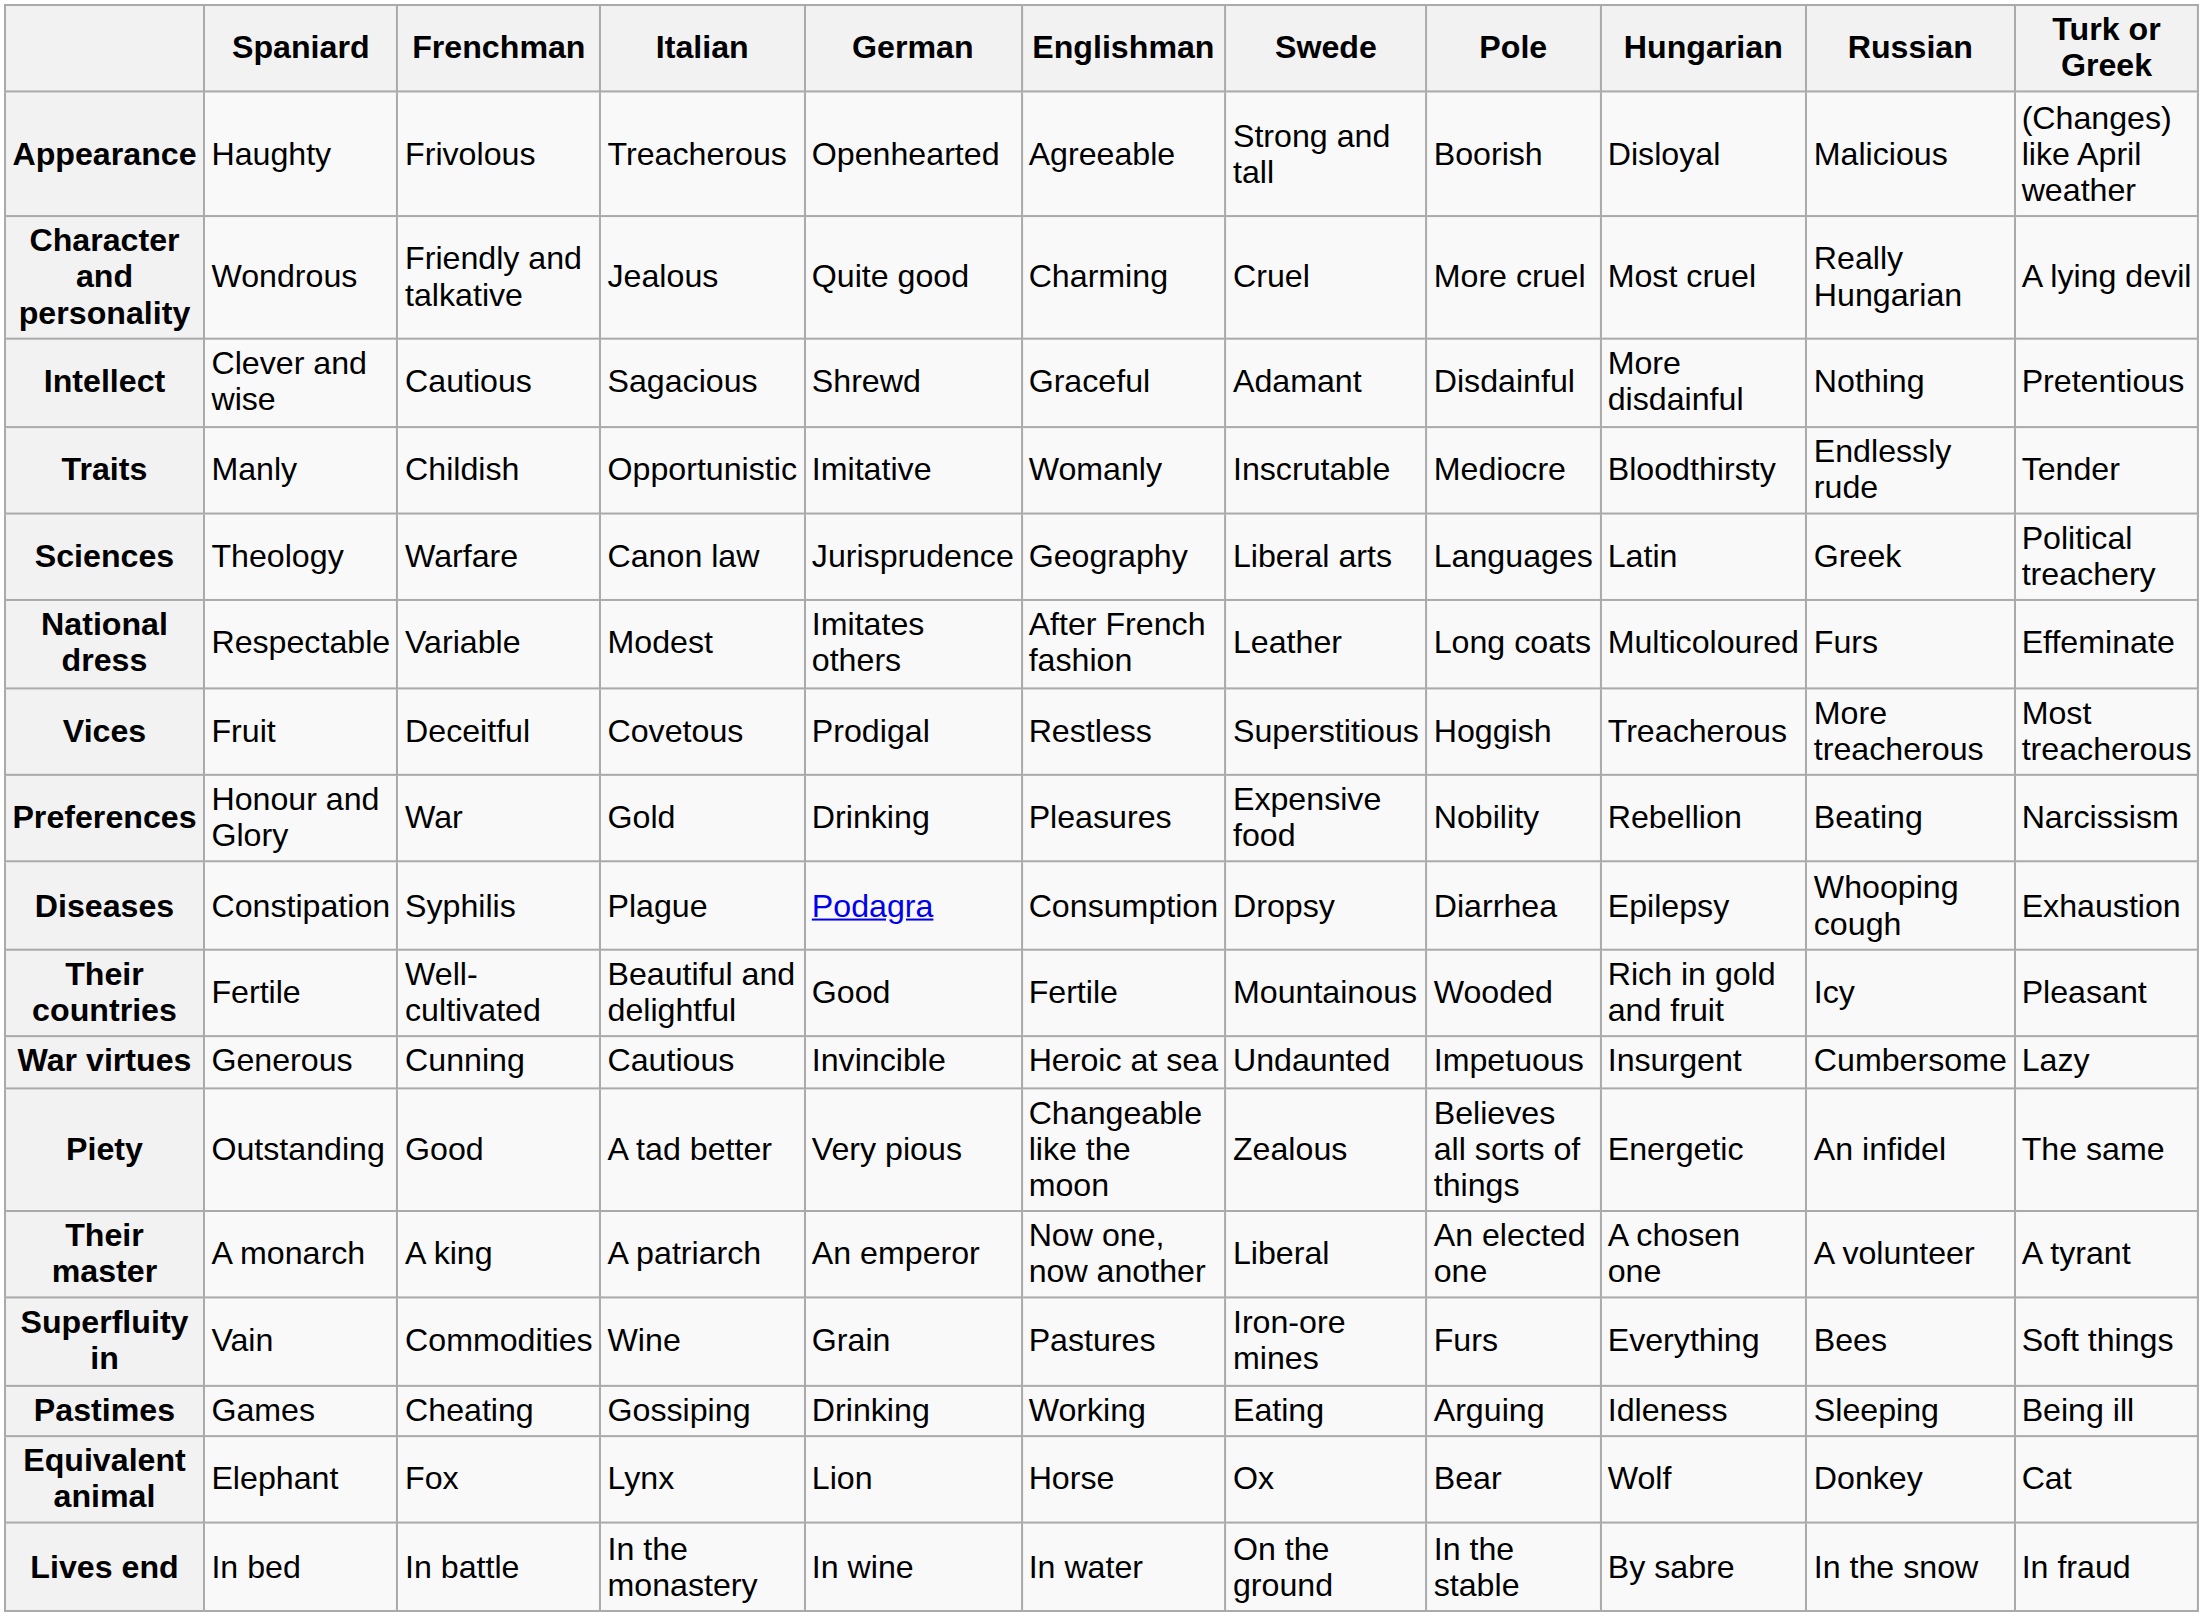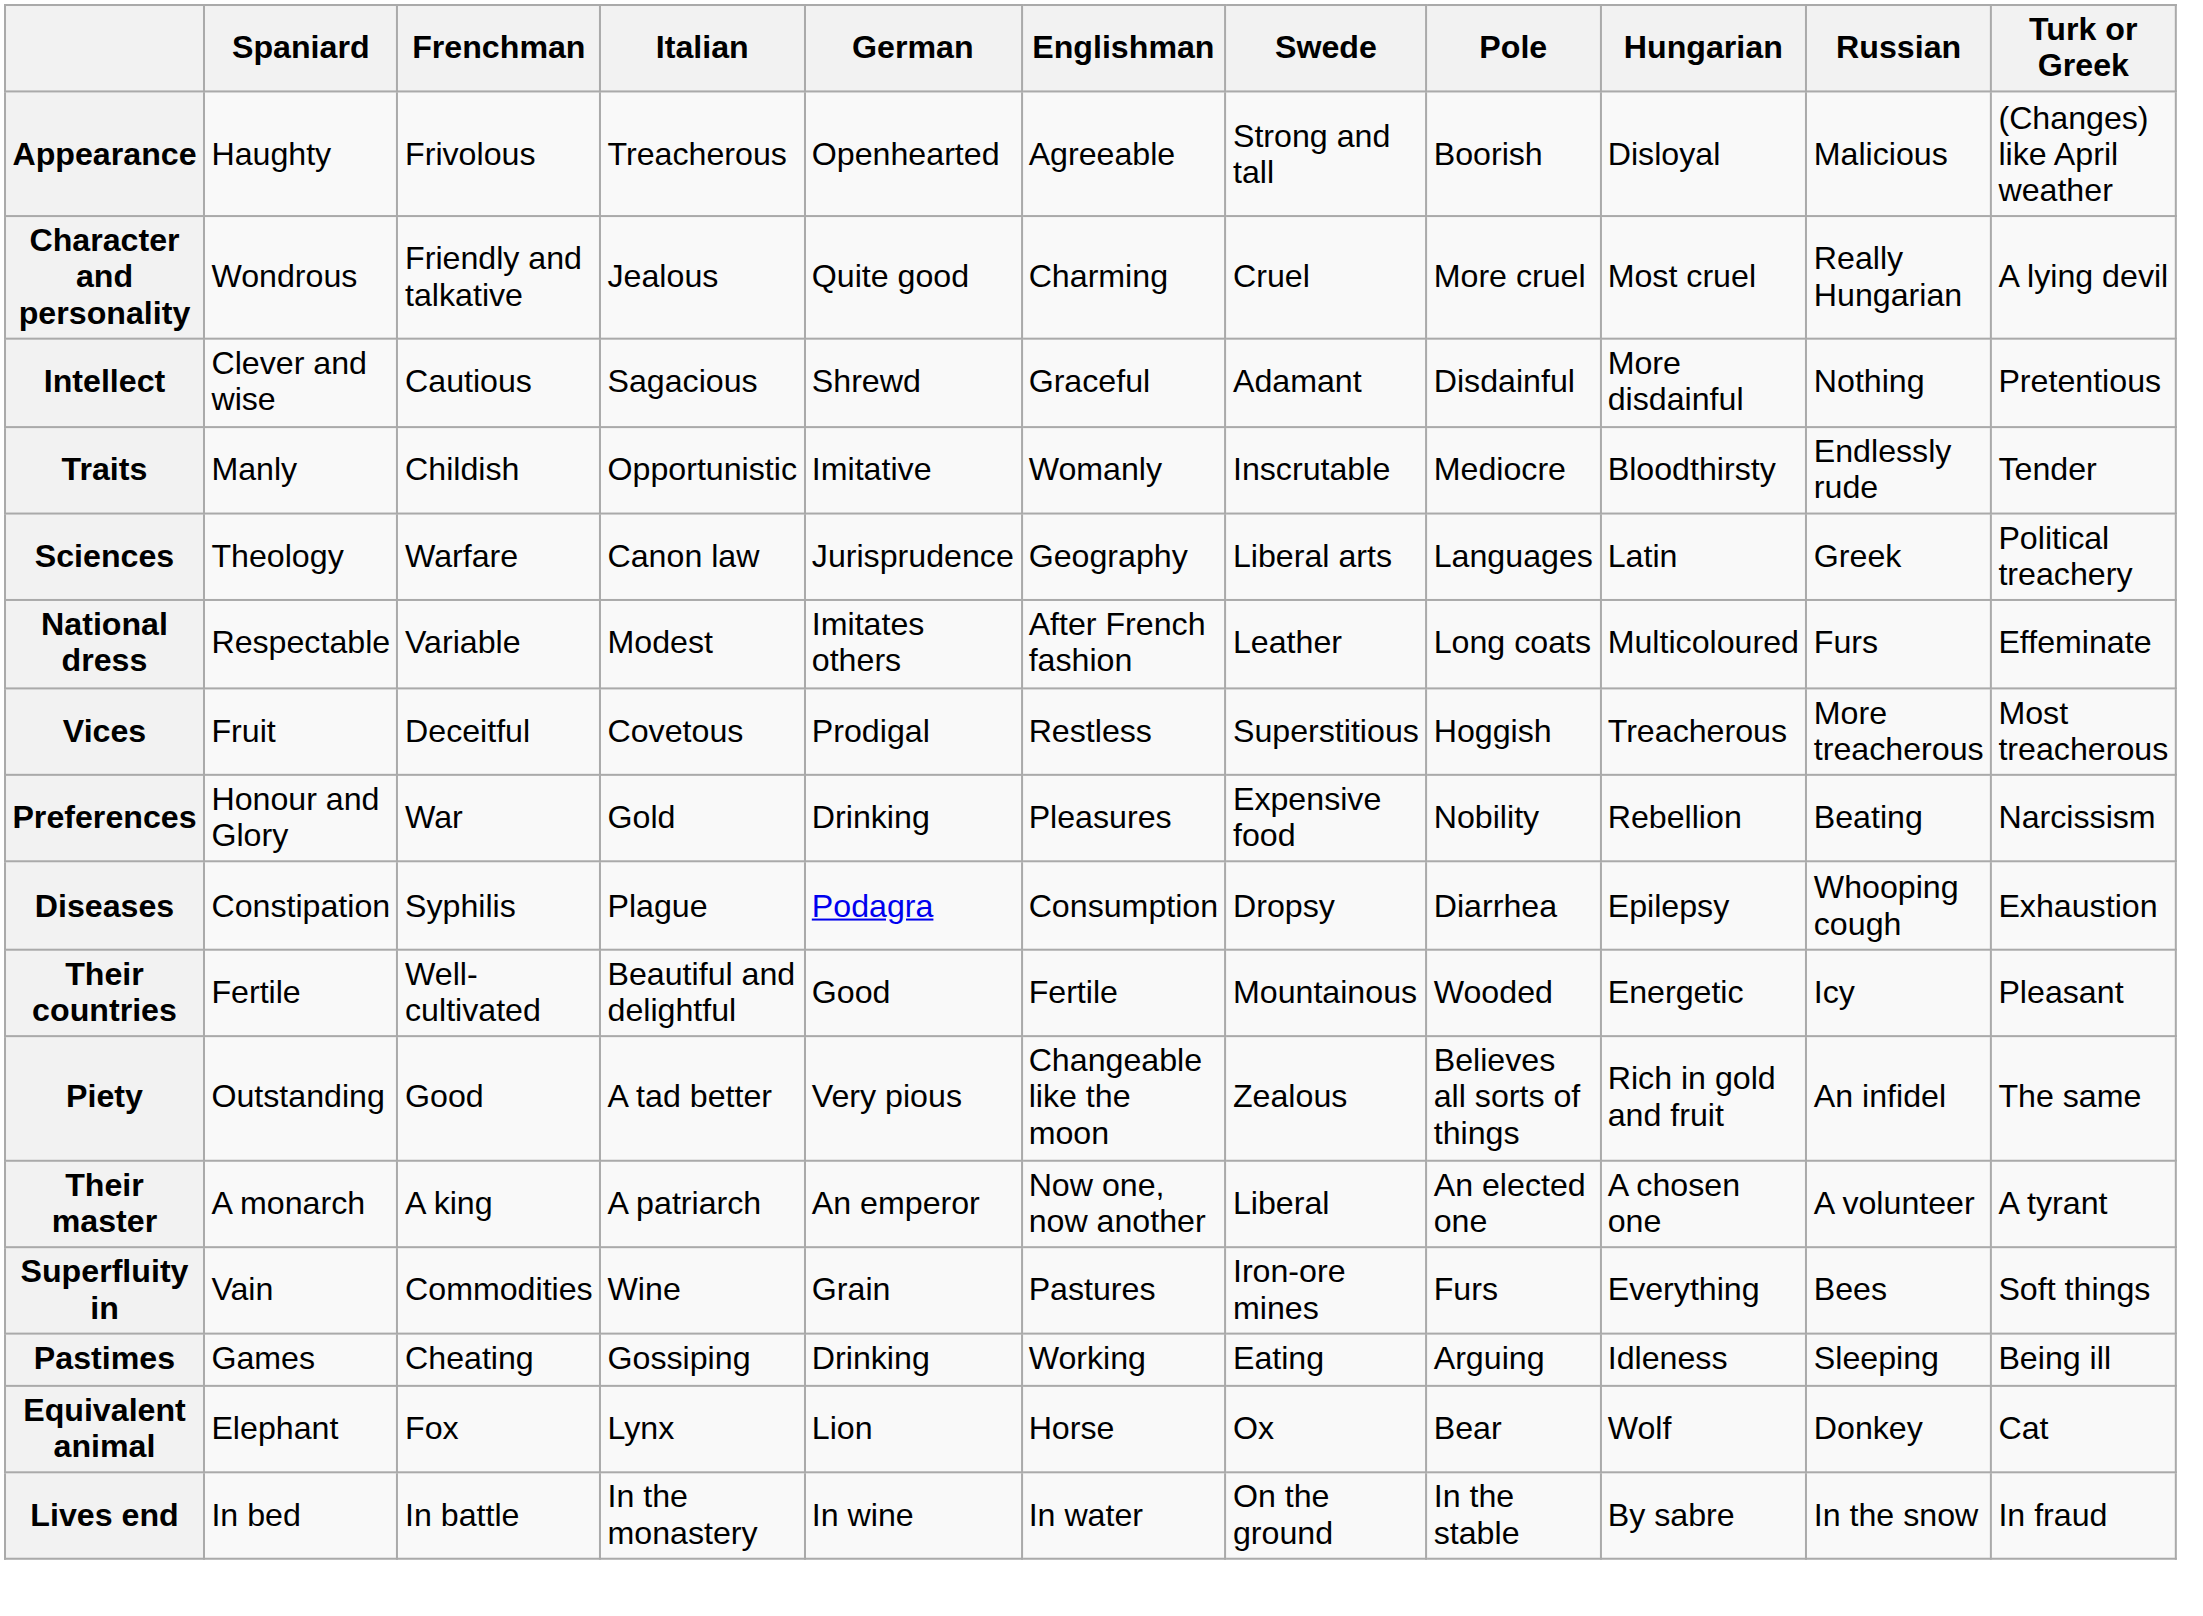 <table class="wikitable">
 <tr>
 <th></th>
 <th>Spaniard</th>
 <th>Frenchman</th>
 <th>Italian</th>
 <th>German</th>
 <th>Englishman</th>
 <th>Swede</th>
 <th>Pole</th>
 <th>Hungarian</th>
 <th>Russian</th>
 <th>Turk or Greek</th>
 </tr>
 <tr>
 <th>Appearance</th>
 <td>Haughty</td>
 <td>Frivolous</td>
 <td>Treacherous</td>
 <td>Openhearted</td>
 <td>Agreeable</td>
 <td>Strong and tall</td>
 <td>Boorish</td>
 <td>Disloyal</td>
 <td>Malicious</td>
 <td>(Changes) like April weather</td>
 </tr>
 <tr>
 <th>Character and personality</th>
 <td>Wondrous</td>
 <td>Friendly and talkative</td>
 <td>Jealous</td>
 <td>Quite good</td>
 <td>Charming</td>
 <td>Cruel</td>
 <td>More cruel</td>
 <td>Most cruel</td>
 <td>Really Hungarian</td>
 <td>A lying devil</td>
 </tr>
 <tr>
 <th>Intellect</th>
 <td>Clever and wise</td>
 <td>Cautious</td>
 <td>Sagacious</td>
 <td>Shrewd</td>
 <td>Graceful</td>
 <td>Adamant</td>
 <td>Disdainful</td>
 <td>More disdainful</td>
 <td>Nothing</td>
 <td>Pretentious</td>
 </tr>
 <tr>
 <th>Traits</th>
 <td>Manly</td>
 <td>Childish</td>
 <td>Opportunistic</td>
 <td>Imitative</td>
 <td>Womanly</td>
 <td>Inscrutable</td>
 <td>Mediocre</td>
 <td>Bloodthirsty</td>
 <td>Endlessly rude</td>
 <td>Tender</td>
 </tr>
 <tr>
 <th>Sciences</th>
 <td>Theology</td>
 <td>Warfare</td>
 <td>Canon law</td>
 <td>Jurisprudence</td>
 <td>Geography</td>
 <td>Liberal arts</td>
 <td>Languages</td>
 <td>Latin</td>
 <td>Greek</td>
 <td>Political treachery</td>
 </tr>
 <tr>
 <th>National dress</th>
 <td>Respectable</td>
 <td>Variable</td>
 <td>Modest</td>
 <td>Imitates others</td>
 <td>After French fashion</td>
 <td>Leather</td>
 <td>Long coats</td>
 <td>Multicoloured</td>
 <td>Furs</td>
 <td>Effeminate</td>
 </tr>
 <tr>
 <th>Vices</th>
 <td>Fruit</td>
 <td>Deceitful</td>
 <td>Covetous</td>
 <td>Prodigal</td>
 <td>Restless</td>
 <td>Superstitious</td>
 <td>Hoggish</td>
 <td>Treacherous</td>
 <td>More treacherous</td>
 <td>Most treacherous</td>
 </tr>
 <tr>
 <th>Preferences</th>
 <td>Honour and Glory</td>
 <td>War</td>
 <td>Gold</td>
 <td>Drinking</td>
 <td>Pleasures</td>
 <td>Expensive food</td>
 <td>Nobility</td>
 <td>Rebellion</td>
 <td>Beating</td>
 <td>Narcissism</td>
 </tr>
 <tr>
 <th>Diseases</th>
 <td>Constipation</td>
 <td>Syphilis</td>
 <td>Plague</td>
 <td><a href='#'>Podagra</a></td>
 <td>Consumption</td>
 <td>Dropsy</td>
 <td>Diarrhea</td>
 <td>Epilepsy</td>
 <td>Whooping cough</td>
 <td>Exhaustion</td>
 </tr>
 <tr>
 <th>Their countries</th>
 <td>Fertile</td>
 <td>Well-cultivated</td>
 <td>Beautiful and delightful</td>
 <td>Good</td>
 <td>Fertile</td>
 <td>Mountainous</td>
 <td>Wooded</td>
-<td>Rich in gold and fruit</td>
+<td>Energetic</td>
 <td>Icy</td>
 <td>Pleasant</td>
-</tr>
-<tr>
-<th>War virtues</th>
-<td>Generous</td>
-<td>Cunning</td>
-<td>Cautious</td>
-<td>Invincible</td>
-<td>Heroic at sea</td>
-<td>Undaunted</td>
-<td>Impetuous</td>
-<td>Insurgent</td>
-<td>Cumbersome</td>
-<td>Lazy</td>
 </tr>
 <tr>
 <th>Piety</th>
 <td>Outstanding</td>
 <td>Good</td>
 <td>A tad better</td>
 <td>Very pious</td>
 <td>Changeable like the moon</td>
 <td>Zealous</td>
 <td>Believes all sorts of things</td>
-<td>Energetic</td>
+<td>Rich in gold and fruit</td>
 <td>An infidel</td>
 <td>The same</td>
 </tr>
 <tr>
 <th>Their master</th>
 <td>A monarch</td>
 <td>A king</td>
 <td>A patriarch</td>
 <td>An emperor</td>
 <td>Now one, now another</td>
 <td>Liberal</td>
 <td>An elected one</td>
 <td>A chosen one</td>
 <td>A volunteer</td>
 <td>A tyrant</td>
 </tr>
 <tr>
 <th>Superfluity in</th>
 <td>Vain</td>
 <td>Commodities</td>
 <td>Wine</td>
 <td>Grain</td>
 <td>Pastures</td>
 <td>Iron-ore mines</td>
 <td>Furs</td>
 <td>Everything</td>
 <td>Bees</td>
 <td>Soft things</td>
 </tr>
 <tr>
 <th>Pastimes</th>
 <td>Games</td>
 <td>Cheating</td>
 <td>Gossiping</td>
 <td>Drinking</td>
 <td>Working</td>
 <td>Eating</td>
 <td>Arguing</td>
 <td>Idleness</td>
 <td>Sleeping</td>
 <td>Being ill</td>
 </tr>
 <tr>
 <th>Equivalent animal</th>
 <td>Elephant</td>
 <td>Fox</td>
 <td>Lynx</td>
 <td>Lion</td>
 <td>Horse</td>
 <td>Ox</td>
 <td>Bear</td>
 <td>Wolf</td>
 <td>Donkey</td>
 <td>Cat</td>
 </tr>
 <tr>
 <th>Lives end</th>
 <td>In bed</td>
 <td>In battle</td>
 <td>In the monastery</td>
 <td>In wine</td>
 <td>In water</td>
 <td>On the ground</td>
 <td>In the stable</td>
 <td>By sabre</td>
 <td>In the snow</td>
 <td>In fraud</td>
 </tr>
 </table>
